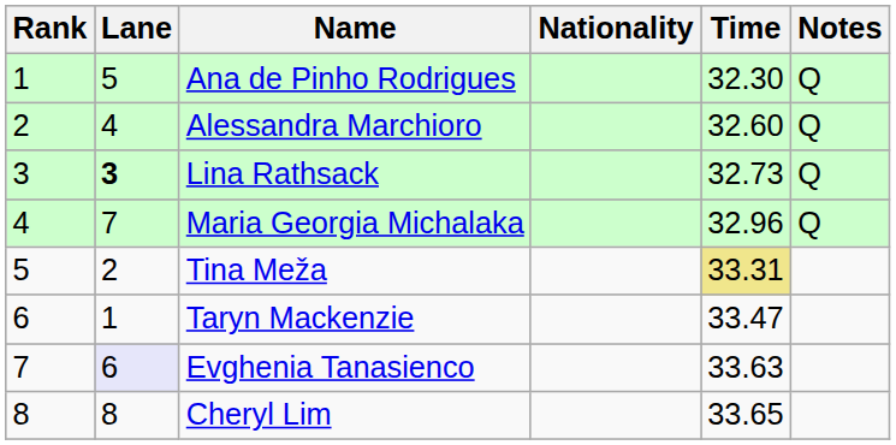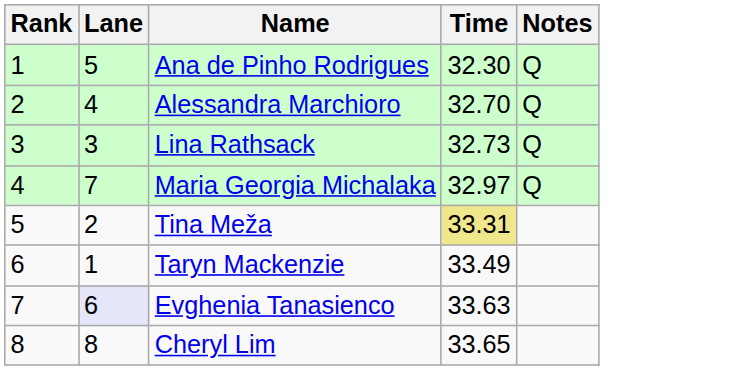 <table class="wikitable">
 <tr>
 <th>Rank</th>
 <th>Lane</th>
 <th>Name</th>
-<th>Nationality</th>
 <th>Time</th>
 <th>Notes</th>
 </tr>
 <tr bgcolor=ccffcc>
 <td>1</td>
 <td>5</td>
 <td><a href='#'>Ana de Pinho Rodrigues</a></td>
-<td></td>
 <td>32.30</td>
 <td>Q</td>
 </tr>
 <tr bgcolor=ccffcc>
 <td>2</td>
 <td>4</td>
 <td><a href='#'>Alessandra Marchioro</a></td>
-<td></td>
-<td>32.60</td>
+<td>32.70</td>
 <td>Q</td>
 </tr>
 <tr bgcolor=ccffcc>
 <td>3</td>
-<td><strong>3</strong></td>
+<td>3</td>
 <td><a href='#'>Lina Rathsack</a></td>
-<td></td>
 <td>32.73</td>
 <td>Q</td>
 </tr>
 <tr bgcolor=ccffcc>
 <td>4</td>
 <td>7</td>
 <td><a href='#'>Maria Georgia Michalaka</a></td>
-<td></td>
-<td>32.96</td>
+<td>32.97</td>
 <td>Q</td>
 </tr>
 <tr>
 <td>5</td>
 <td>2</td>
 <td><a href='#'>Tina Meža</a></td>
-<td></td>
 <td style="background: khaki;">33.31</td>
 <td></td>
 </tr>
 <tr>
 <td>6</td>
 <td>1</td>
 <td><a href='#'>Taryn Mackenzie</a></td>
-<td></td>
-<td>33.47</td>
+<td>33.49</td>
 <td></td>
 </tr>
 <tr>
 <td>7</td>
 <td style="background: lavender;">6</td>
 <td><a href='#'>Evghenia Tanasienco</a></td>
-<td></td>
 <td>33.63</td>
 <td></td>
 </tr>
 <tr>
 <td>8</td>
 <td>8</td>
 <td><a href='#'>Cheryl Lim</a></td>
-<td></td>
 <td>33.65</td>
 <td></td>
 </tr>
 </table>
